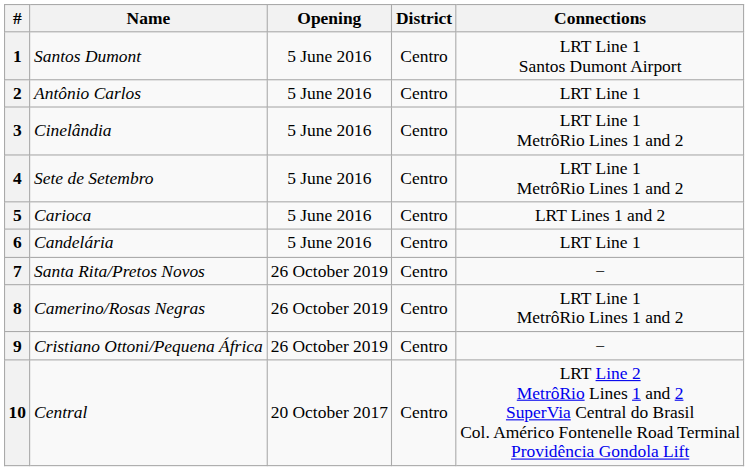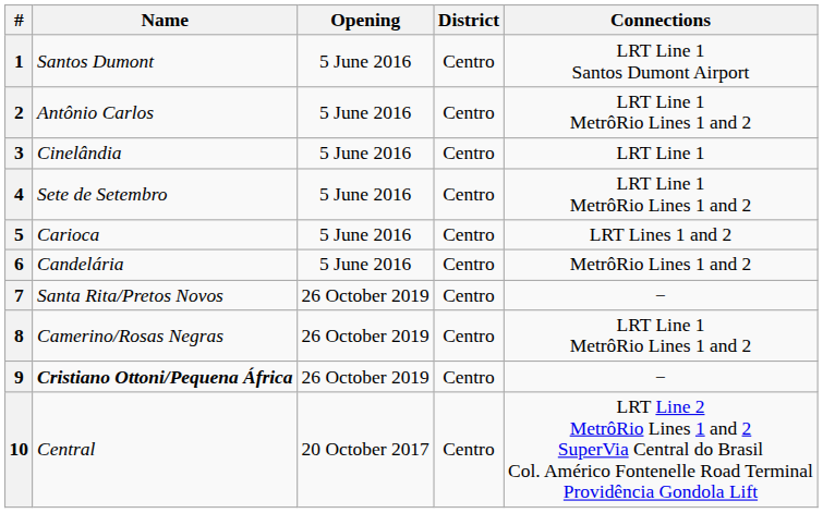 <table class="wikitable" style="text-align: center;">
 <tr>
 <th>#</th>
 <th>Name</th>
 <th>Opening</th>
 <th>District</th>
 <th>Connections</th>
 </tr>
 <tr>
 <th>1</th>
 <td style="text-align:left;"><em>Santos Dumont</em></td>
 <td>5 June 2016</td>
 <td>Centro</td>
 <td> LRT Line 1<br> Santos Dumont Airport</td>
 </tr>
 <tr>
 <th>2</th>
 <td style="text-align:left;"><em>Antônio Carlos</em></td>
 <td>5 June 2016</td>
 <td>Centro</td>
-<td> LRT Line 1</td>
+<td> LRT Line 1<br> MetrôRio Lines 1 and 2</td>
 </tr>
 <tr>
 <th>3</th>
 <td style="text-align:left;"><em>Cinelândia</em></td>
 <td>5 June 2016</td>
 <td>Centro</td>
-<td> LRT Line 1<br> MetrôRio Lines 1 and 2</td>
+<td> LRT Line 1</td>
 </tr>
 <tr>
 <th>4</th>
 <td style="text-align:left;"><em>Sete de Setembro</em></td>
 <td>5 June 2016</td>
 <td>Centro</td>
 <td> LRT Line 1<br> MetrôRio Lines 1 and 2</td>
 </tr>
 <tr>
 <th>5</th>
 <td style="text-align:left;"><em>Carioca</em></td>
 <td>5 June 2016</td>
 <td>Centro</td>
 <td> LRT Lines 1 and 2</td>
 </tr>
 <tr>
 <th>6</th>
 <td style="text-align:left;"><em>Candelária</em></td>
 <td>5 June 2016</td>
 <td>Centro</td>
-<td> LRT Line 1</td>
+<td> MetrôRio Lines 1 and 2</td>
 </tr>
 <tr>
 <th>7</th>
 <td style="text-align:left;"><em>Santa Rita/Pretos Novos</em></td>
 <td>26 October 2019</td>
 <td>Centro</td>
 <td>−</td>
 </tr>
 <tr>
 <th>8</th>
 <td style="text-align:left;"><em>Camerino/Rosas Negras</em></td>
 <td>26 October 2019</td>
 <td>Centro</td>
 <td> LRT Line 1<br> MetrôRio Lines 1 and 2</td>
 </tr>
 <tr>
 <th>9</th>
-<td style="text-align:left;"><em>Cristiano Ottoni/Pequena África</em></td>
+<td style="text-align:left;"><strong><em>Cristiano Ottoni/Pequena África</em></strong></td>
 <td>26 October 2019</td>
 <td>Centro</td>
 <td>−</td>
 </tr>
 <tr>
 <th>10</th>
 <td style="text-align:left;"><em>Central</em></td>
 <td>20 October 2017</td>
 <td>Centro</td>
 <td> LRT <a href='#'>Line 2</a><br> <a href='#'>MetrôRio</a> Lines <a href='#'>1</a> and <a href='#'>2</a><br> <a href='#'>SuperVia</a> Central do Brasil<br> Col. Américo Fontenelle Road Terminal<br> <a href='#'>Providência Gondola Lift</a></td>
 </tr>
 </table>
